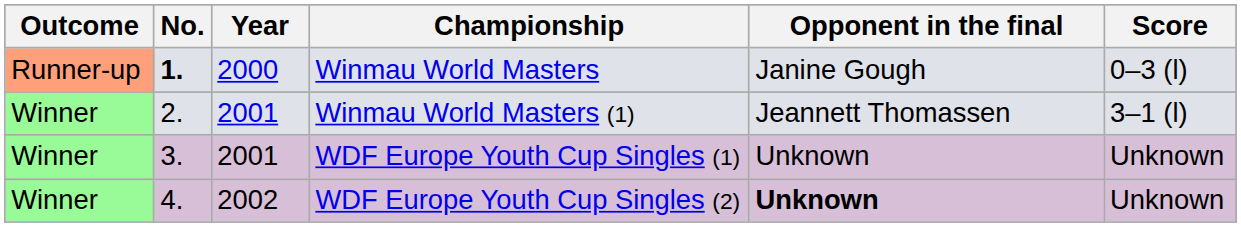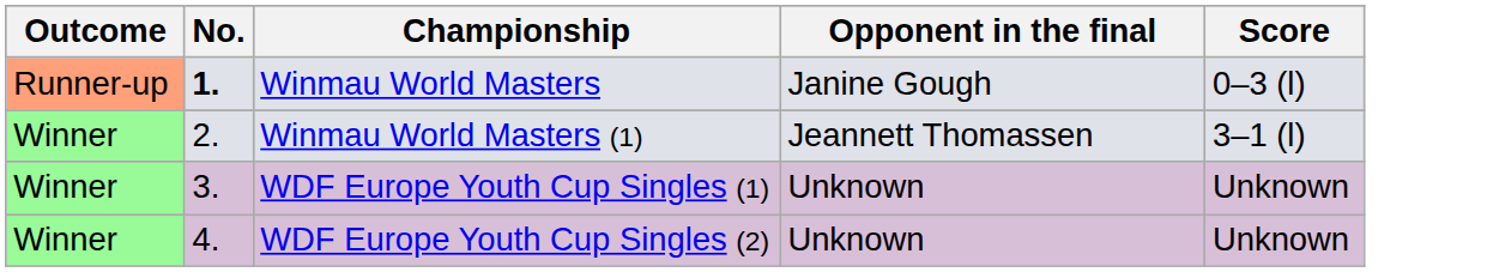 <table class="sortable wikitable">
 <tr>
 <th style="width:80px;">Outcome</th>
 <th style="width:20px;">No.</th>
-<th style="width:50px;">Year</th>
 <th style="width:250px;">Championship</th>
 <th style="width:200px;">Opponent in the final</th>
 <th style="width:70px;">Score</th>
 </tr>
 <tr style="background:#dfe2e9;">
 <td style="background:#ffa07a;">Runner-up</td>
 <td><strong>1.</strong></td>
-<td><a href='#'>2000</a></td>
 <td><a href='#'>Winmau World Masters</a></td>
 <td> Janine Gough</td>
 <td>0–3 (l)</td>
 </tr>
 <tr style="background:#dfe2e9;">
 <td style="background:#98FB98">Winner</td>
 <td>2.</td>
-<td><a href='#'>2001</a></td>
 <td><a href='#'>Winmau World Masters</a>  <small>(1)</small></td>
 <td> Jeannett Thomassen</td>
 <td>3–1 (l)</td>
 </tr>
 <tr style="background:thistle">
 <td style="background:#98FB98">Winner</td>
 <td>3.</td>
-<td>2001</td>
 <td><a href='#'>WDF Europe Youth Cup Singles</a> <small>(1)</small></td>
 <td>Unknown</td>
 <td>Unknown</td>
 </tr>
 <tr style="background:thistle">
 <td style="background:#98FB98">Winner</td>
 <td>4.</td>
-<td>2002</td>
 <td><a href='#'>WDF Europe Youth Cup Singles</a> <small>(2)</small></td>
-<td><strong>Unknown</strong></td>
+<td>Unknown</td>
 <td>Unknown</td>
 </tr>
 </table>
